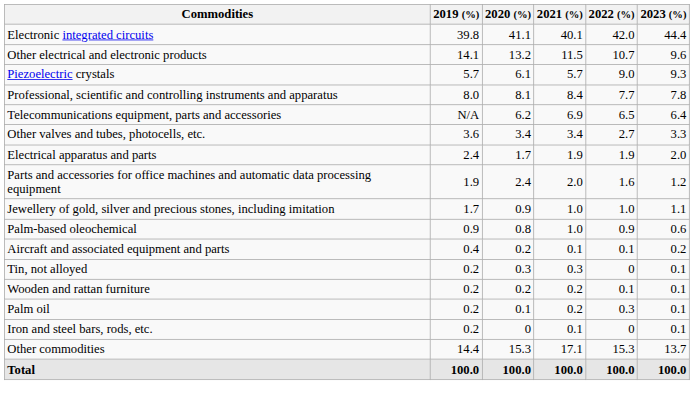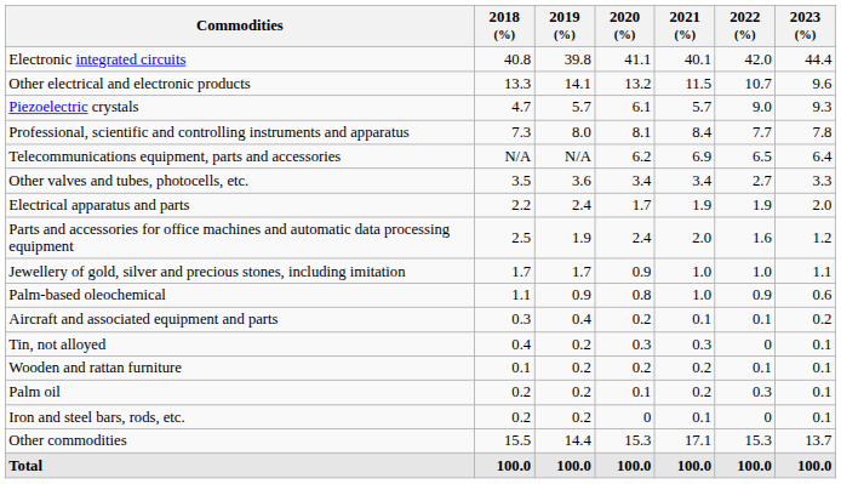 <table class="wikitable sortable mw-collapsible">
 <tr>
 <th>Commodities</th>
+<th>2018 <small>(%)</small></th>
 <th>2019 <small>(%)</small></th>
 <th>2020 <small>(%)</small></th>
 <th>2021 <small>(%)</small></th>
 <th>2022 <small>(%)</small></th>
 <th>2023 <small>(%)</small></th>
 </tr>
 <tr>
 <td>Electronic <a href='#'>integrated circuits</a></td>
+<td align="right">40.8</td>
 <td align="right">39.8</td>
 <td align="right">41.1</td>
 <td align="right">40.1</td>
 <td align="right">42.0</td>
 <td align="right">44.4</td>
 </tr>
 <tr>
 <td>Other electrical and electronic products</td>
+<td align="right">13.3</td>
 <td align="right">14.1</td>
 <td align="right">13.2</td>
 <td align="right">11.5</td>
 <td align="right">10.7</td>
 <td align="right">9.6</td>
 </tr>
 <tr>
 <td><a href='#'>Piezoelectric</a> crystals</td>
+<td align="right">4.7</td>
 <td align="right">5.7</td>
 <td align="right">6.1</td>
 <td align="right">5.7</td>
 <td align="right">9.0</td>
 <td align="right">9.3</td>
 </tr>
 <tr>
 <td>Professional, scientific and controlling instruments and apparatus</td>
+<td align="right">7.3</td>
 <td align="right">8.0</td>
 <td align="right">8.1</td>
 <td align="right">8.4</td>
 <td align="right">7.7</td>
 <td align="right">7.8</td>
 </tr>
 <tr>
 <td>Telecommunications equipment, parts and accessories</td>
 <td align="right">N/A</td>
+<td align="right">N/A</td>
 <td align="right">6.2</td>
 <td align="right">6.9</td>
 <td align="right">6.5</td>
 <td align="right">6.4</td>
 </tr>
 <tr>
 <td>Other valves and tubes, photocells, etc.</td>
+<td align="right">3.5</td>
 <td align="right">3.6</td>
 <td align="right">3.4</td>
 <td align="right">3.4</td>
 <td align="right">2.7</td>
 <td align="right">3.3</td>
 </tr>
 <tr>
 <td>Electrical apparatus and parts</td>
+<td align="right">2.2</td>
 <td align="right">2.4</td>
 <td align="right">1.7</td>
 <td align="right">1.9</td>
 <td align="right">1.9</td>
 <td align="right">2.0</td>
 </tr>
 <tr>
 <td>Parts and accessories for office machines and automatic data processing equipment</td>
+<td align="right">2.5</td>
 <td align="right">1.9</td>
 <td align="right">2.4</td>
 <td align="right">2.0</td>
 <td align="right">1.6</td>
 <td align="right">1.2</td>
 </tr>
 <tr>
 <td>Jewellery of gold, silver and precious stones, including imitation</td>
 <td align="right">1.7</td>
+<td align="right">1.7</td>
 <td align="right">0.9</td>
 <td align="right">1.0</td>
 <td align="right">1.0</td>
 <td align="right">1.1</td>
 </tr>
 <tr>
 <td>Palm-based oleochemical</td>
+<td align="right">1.1</td>
 <td align="right">0.9</td>
 <td align="right">0.8</td>
 <td align="right">1.0</td>
 <td align="right">0.9</td>
 <td align="right">0.6</td>
 </tr>
 <tr>
 <td>Aircraft and associated equipment and parts</td>
+<td align="right">0.3</td>
 <td align="right">0.4</td>
 <td align="right">0.2</td>
 <td align="right">0.1</td>
 <td align="right">0.1</td>
 <td align="right">0.2</td>
 </tr>
 <tr>
 <td>Tin, not alloyed</td>
+<td align="right">0.4</td>
 <td align="right">0.2</td>
 <td align="right">0.3</td>
 <td align="right">0.3</td>
 <td align="right">0</td>
 <td align="right">0.1</td>
 </tr>
 <tr>
 <td>Wooden and rattan furniture</td>
+<td align="right">0.1</td>
 <td align="right">0.2</td>
 <td align="right">0.2</td>
 <td align="right">0.2</td>
 <td align="right">0.1</td>
 <td align="right">0.1</td>
 </tr>
 <tr>
 <td>Palm oil</td>
 <td align="right">0.2</td>
+<td align="right">0.2</td>
 <td align="right">0.1</td>
 <td align="right">0.2</td>
 <td align="right">0.3</td>
 <td align="right">0.1</td>
 </tr>
 <tr>
 <td>Iron and steel bars, rods, etc.</td>
 <td align="right">0.2</td>
+<td align="right">0.2</td>
 <td align="right">0</td>
 <td align="right">0.1</td>
 <td align="right">0</td>
 <td align="right">0.1</td>
 </tr>
 <tr>
 <td>Other commodities</td>
+<td align="right">15.5</td>
 <td align="right">14.4</td>
 <td align="right">15.3</td>
 <td align="right">17.1</td>
 <td align="right">15.3</td>
 <td align="right">13.7</td>
 </tr>
 <tr style="background:#e6e6e6">
 <td><strong>Total</strong></td>
 <td align="right"><strong>100.0</strong></td>
 <td align="right"><strong>100.0</strong></td>
 <td align="right"><strong>100.0</strong></td>
 <td align="right"><strong>100.0</strong></td>
 <td align="right"><strong>100.0</strong></td>
+<td align="right"><strong>100.0</strong></td>
 </tr>
 </table>
